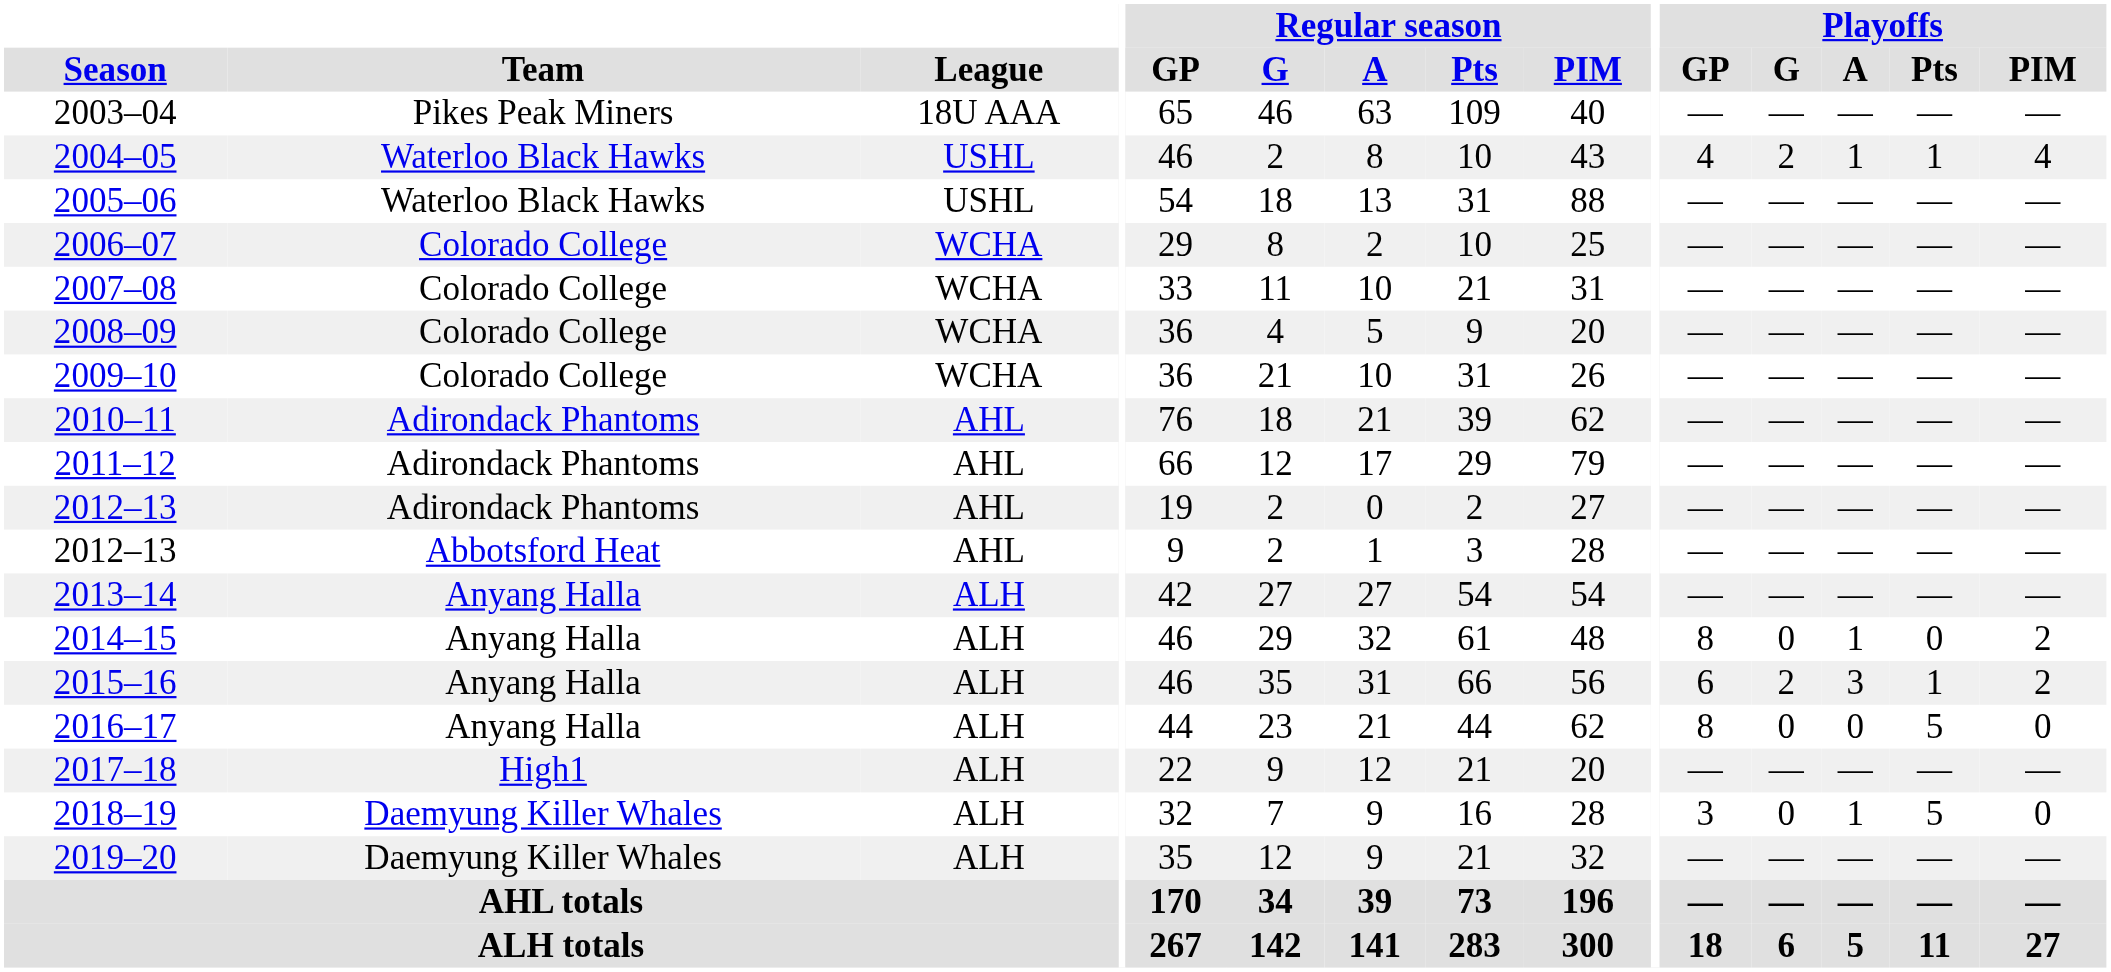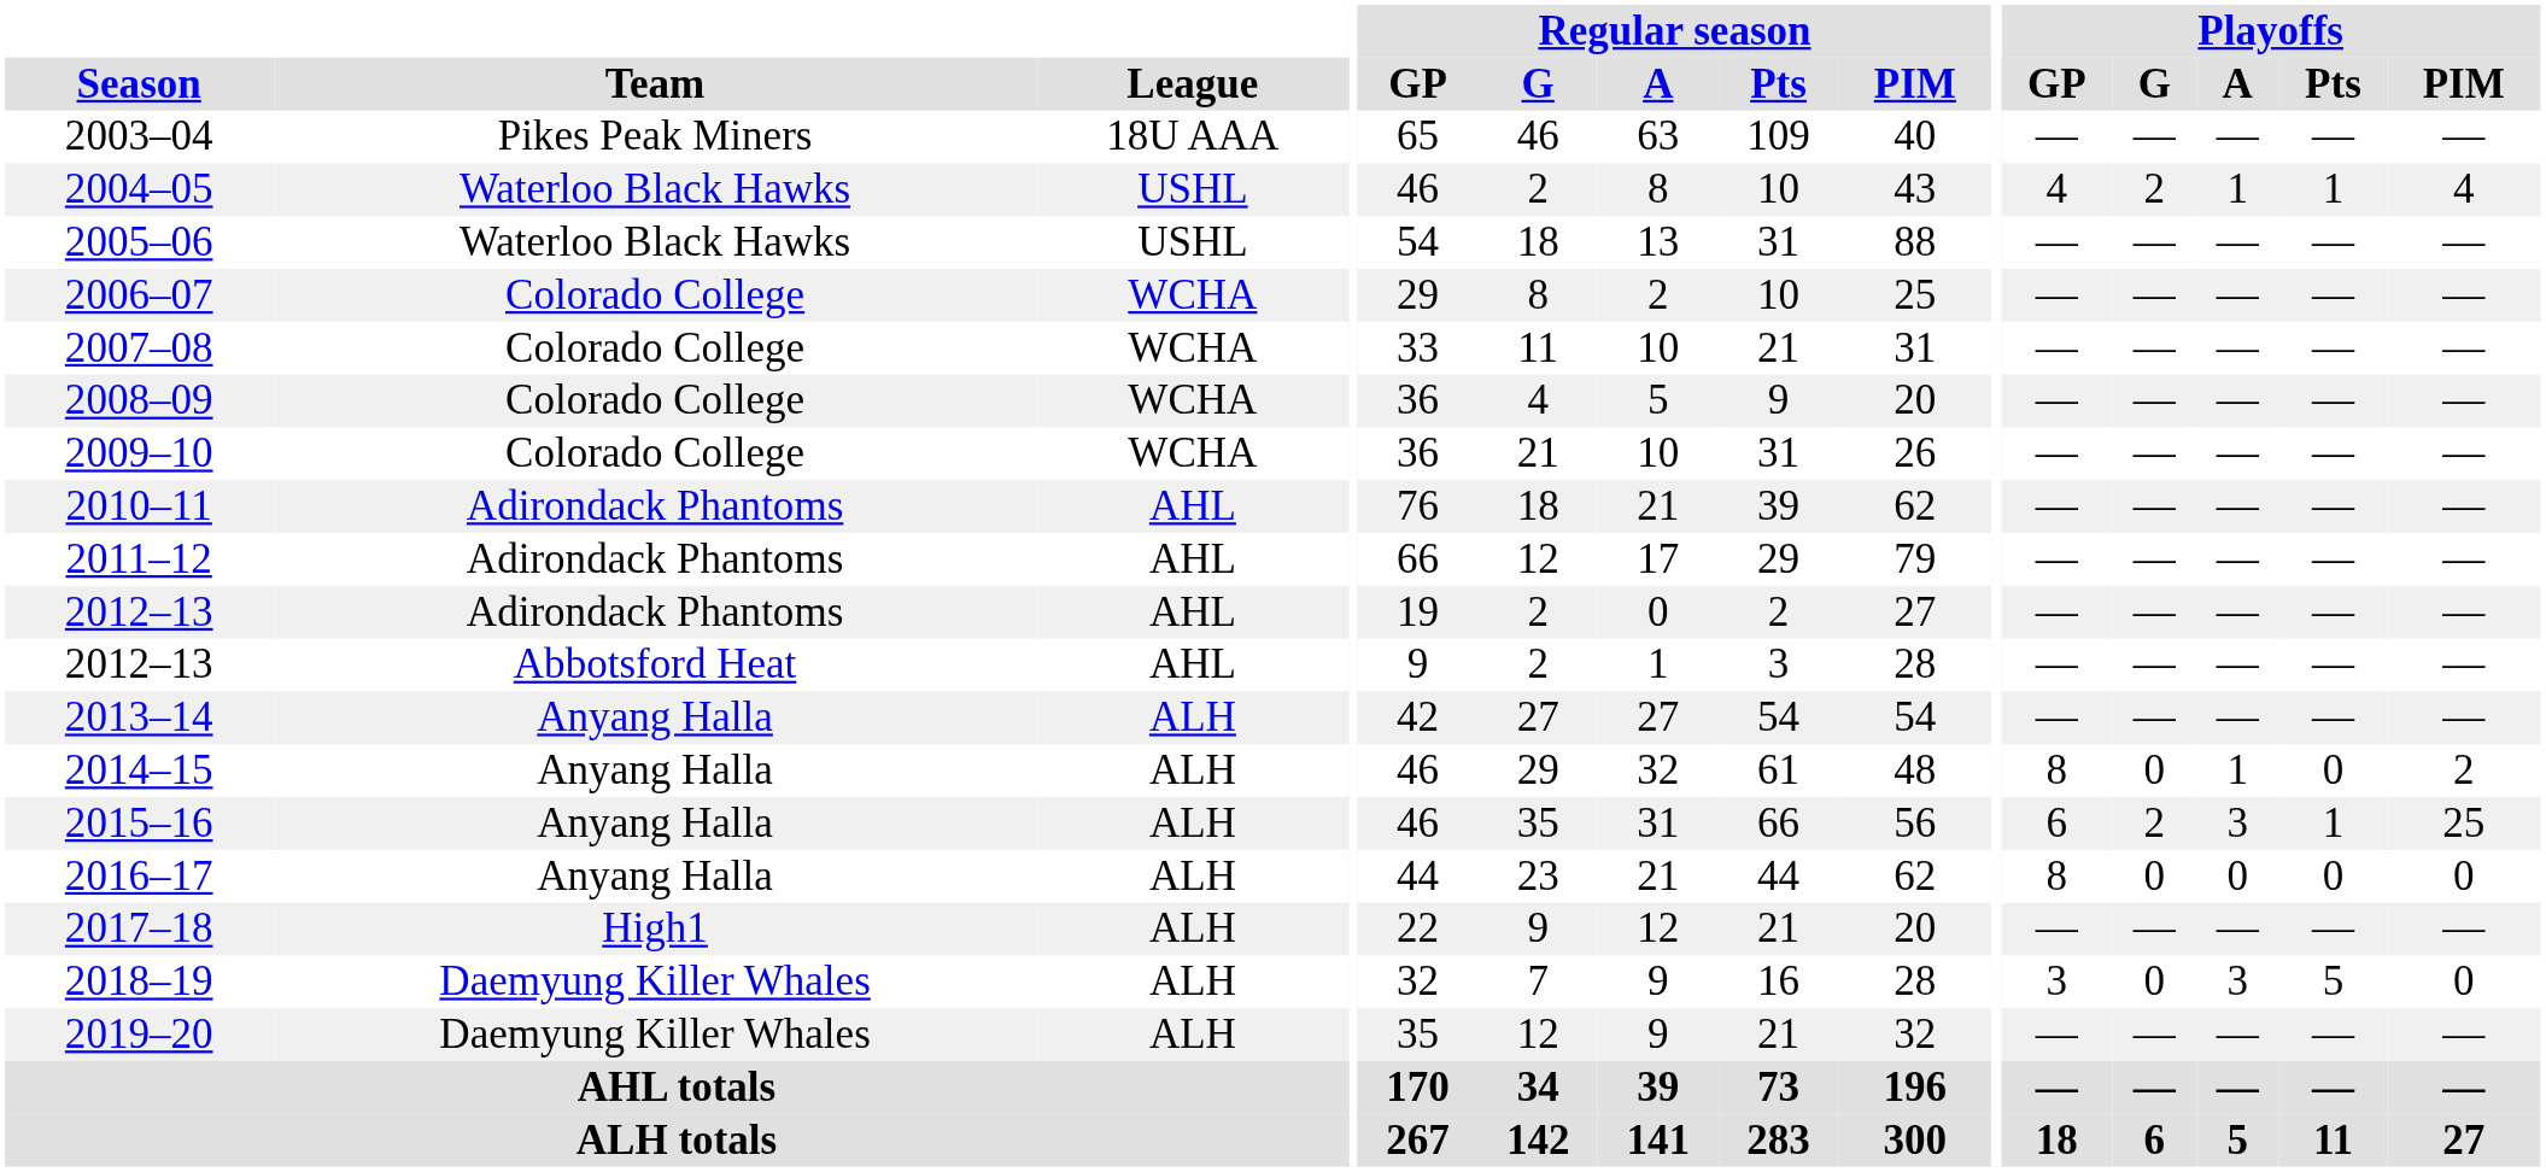 <table border="0" cellpadding="1" cellspacing="0" style="text-align:center; width:60em">
 <tr bgcolor="#e0e0e0">
 <th colspan="3"  bgcolor="#ffffff"></th>
 <th rowspan="100" bgcolor="#ffffff"></th>
 <th colspan="5"><a href='#'>Regular season</a></th>
 <th rowspan="100" bgcolor="#ffffff"></th>
 <th colspan="5"><a href='#'>Playoffs</a></th>
 </tr>
 <tr bgcolor="#e0e0e0">
 <th><a href='#'>Season</a></th>
 <th>Team</th>
 <th>League</th>
 <th>GP</th>
 <th><a href='#'>G</a></th>
 <th><a href='#'>A</a></th>
 <th><a href='#'>Pts</a></th>
 <th><a href='#'>PIM</a></th>
 <th>GP</th>
 <th>G</th>
 <th>A</th>
 <th>Pts</th>
 <th>PIM</th>
 </tr>
 <tr>
 <td>2003–04</td>
 <td>Pikes Peak Miners</td>
 <td>18U AAA</td>
 <td>65</td>
 <td>46</td>
 <td>63</td>
 <td>109</td>
 <td>40</td>
 <td>—</td>
 <td>—</td>
 <td>—</td>
 <td>—</td>
 <td>—</td>
 </tr>
 <tr bgcolor="#f0f0f0">
 <td><a href='#'>2004–05</a></td>
 <td><a href='#'>Waterloo Black Hawks</a></td>
 <td><a href='#'>USHL</a></td>
 <td>46</td>
 <td>2</td>
 <td>8</td>
 <td>10</td>
 <td>43</td>
 <td>4</td>
 <td>2</td>
 <td>1</td>
 <td>1</td>
 <td>4</td>
 </tr>
 <tr>
 <td><a href='#'>2005–06</a></td>
 <td>Waterloo Black Hawks</td>
 <td>USHL</td>
 <td>54</td>
 <td>18</td>
 <td>13</td>
 <td>31</td>
 <td>88</td>
 <td>—</td>
 <td>—</td>
 <td>—</td>
 <td>—</td>
 <td>—</td>
 </tr>
 <tr bgcolor="#f0f0f0">
 <td><a href='#'>2006–07</a></td>
 <td><a href='#'>Colorado College</a></td>
 <td><a href='#'>WCHA</a></td>
 <td>29</td>
 <td>8</td>
 <td>2</td>
 <td>10</td>
 <td>25</td>
 <td>—</td>
 <td>—</td>
 <td>—</td>
 <td>—</td>
 <td>—</td>
 </tr>
 <tr>
 <td><a href='#'>2007–08</a></td>
 <td>Colorado College</td>
 <td>WCHA</td>
 <td>33</td>
 <td>11</td>
 <td>10</td>
 <td>21</td>
 <td>31</td>
 <td>—</td>
 <td>—</td>
 <td>—</td>
 <td>—</td>
 <td>—</td>
 </tr>
 <tr bgcolor="#f0f0f0">
 <td><a href='#'>2008–09</a></td>
 <td>Colorado College</td>
 <td>WCHA</td>
 <td>36</td>
 <td>4</td>
 <td>5</td>
 <td>9</td>
 <td>20</td>
 <td>—</td>
 <td>—</td>
 <td>—</td>
 <td>—</td>
 <td>—</td>
 </tr>
 <tr>
 <td><a href='#'>2009–10</a></td>
 <td>Colorado College</td>
 <td>WCHA</td>
 <td>36</td>
 <td>21</td>
 <td>10</td>
 <td>31</td>
 <td>26</td>
 <td>—</td>
 <td>—</td>
 <td>—</td>
 <td>—</td>
 <td>—</td>
 </tr>
 <tr bgcolor="#f0f0f0">
 <td><a href='#'>2010–11</a></td>
 <td><a href='#'>Adirondack Phantoms</a></td>
 <td><a href='#'>AHL</a></td>
 <td>76</td>
 <td>18</td>
 <td>21</td>
 <td>39</td>
 <td>62</td>
 <td>—</td>
 <td>—</td>
 <td>—</td>
 <td>—</td>
 <td>—</td>
 </tr>
 <tr>
 <td><a href='#'>2011–12</a></td>
 <td>Adirondack Phantoms</td>
 <td>AHL</td>
 <td>66</td>
 <td>12</td>
 <td>17</td>
 <td>29</td>
 <td>79</td>
 <td>—</td>
 <td>—</td>
 <td>—</td>
 <td>—</td>
 <td>—</td>
 </tr>
 <tr bgcolor="#f0f0f0">
 <td><a href='#'>2012–13</a></td>
 <td>Adirondack Phantoms</td>
 <td>AHL</td>
 <td>19</td>
 <td>2</td>
 <td>0</td>
 <td>2</td>
 <td>27</td>
 <td>—</td>
 <td>—</td>
 <td>—</td>
 <td>—</td>
 <td>—</td>
 </tr>
 <tr>
 <td>2012–13</td>
 <td><a href='#'>Abbotsford Heat</a></td>
 <td>AHL</td>
 <td>9</td>
 <td>2</td>
 <td>1</td>
 <td>3</td>
 <td>28</td>
 <td>—</td>
 <td>—</td>
 <td>—</td>
 <td>—</td>
 <td>—</td>
 </tr>
 <tr bgcolor="#f0f0f0">
 <td><a href='#'>2013–14</a></td>
 <td><a href='#'>Anyang Halla</a></td>
 <td><a href='#'>ALH</a></td>
 <td>42</td>
 <td>27</td>
 <td>27</td>
 <td>54</td>
 <td>54</td>
 <td>—</td>
 <td>—</td>
 <td>—</td>
 <td>—</td>
 <td>—</td>
 </tr>
 <tr>
 <td><a href='#'>2014–15</a></td>
 <td>Anyang Halla</td>
 <td>ALH</td>
 <td>46</td>
 <td>29</td>
 <td>32</td>
 <td>61</td>
 <td>48</td>
 <td>8</td>
 <td>0</td>
 <td>1</td>
 <td>0</td>
 <td>2</td>
 </tr>
 <tr bgcolor="#f0f0f0">
 <td><a href='#'>2015–16</a></td>
 <td>Anyang Halla</td>
 <td>ALH</td>
 <td>46</td>
 <td>35</td>
 <td>31</td>
 <td>66</td>
 <td>56</td>
 <td>6</td>
 <td>2</td>
 <td>3</td>
 <td>1</td>
-<td>2</td>
+<td>25</td>
 </tr>
 <tr>
 <td><a href='#'>2016–17</a></td>
 <td>Anyang Halla</td>
 <td>ALH</td>
 <td>44</td>
 <td>23</td>
 <td>21</td>
 <td>44</td>
 <td>62</td>
 <td>8</td>
 <td>0</td>
 <td>0</td>
-<td>5</td>
+<td>0</td>
 <td>0</td>
 </tr>
 <tr bgcolor="#f0f0f0">
 <td><a href='#'>2017–18</a></td>
 <td><a href='#'>High1</a></td>
 <td>ALH</td>
 <td>22</td>
 <td>9</td>
 <td>12</td>
 <td>21</td>
 <td>20</td>
 <td>—</td>
 <td>—</td>
 <td>—</td>
 <td>—</td>
 <td>—</td>
 </tr>
 <tr>
 <td><a href='#'>2018–19</a></td>
 <td><a href='#'>Daemyung Killer Whales</a></td>
 <td>ALH</td>
 <td>32</td>
 <td>7</td>
 <td>9</td>
 <td>16</td>
 <td>28</td>
 <td>3</td>
 <td>0</td>
-<td>1</td>
+<td>3</td>
 <td>5</td>
 <td>0</td>
 </tr>
 <tr bgcolor="#f0f0f0">
 <td><a href='#'>2019–20</a></td>
 <td>Daemyung Killer Whales</td>
 <td>ALH</td>
 <td>35</td>
 <td>12</td>
 <td>9</td>
 <td>21</td>
 <td>32</td>
 <td>—</td>
 <td>—</td>
 <td>—</td>
 <td>—</td>
 <td>—</td>
 </tr>
 <tr bgcolor="#e0e0e0">
 <th colspan="3">AHL totals</th>
 <th>170</th>
 <th>34</th>
 <th>39</th>
 <th>73</th>
 <th>196</th>
 <th>—</th>
 <th>—</th>
 <th>—</th>
 <th>—</th>
 <th>—</th>
 </tr>
 <tr bgcolor="#e0e0e0">
 <th colspan="3">ALH totals</th>
 <th>267</th>
 <th>142</th>
 <th>141</th>
 <th>283</th>
 <th>300</th>
 <th>18</th>
 <th>6</th>
 <th>5</th>
 <th>11</th>
 <th>27</th>
 </tr>
 </table>
